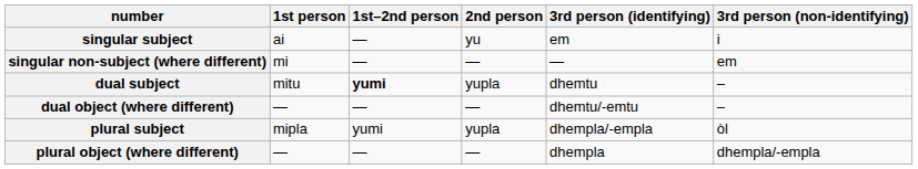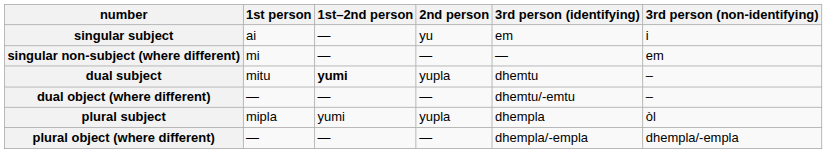 <table class="wikitable">
 <tr>
 <th>number</th>
 <th>1st person</th>
 <th>1st–2nd person</th>
 <th>2nd person</th>
 <th>3rd person (identifying)</th>
 <th>3rd person (non-identifying)</th>
 </tr>
 <tr>
 <th>singular subject</th>
 <td>ai</td>
 <td>—</td>
 <td>yu</td>
 <td>em</td>
 <td>i</td>
 </tr>
 <tr>
 <th>singular non-subject (where different)</th>
 <td>mi</td>
 <td>—</td>
 <td>—</td>
 <td>—</td>
 <td>em</td>
 </tr>
 <tr>
 <th>dual subject</th>
 <td>mitu</td>
 <td><strong>yumi</strong></td>
 <td>yupla</td>
 <td>dhemtu</td>
 <td>–</td>
 </tr>
 <tr>
 <th>dual object (where different)</th>
 <td>—</td>
 <td>—</td>
 <td>—</td>
 <td>dhemtu/-emtu</td>
 <td>–</td>
 </tr>
 <tr>
 <th>plural subject</th>
 <td>mipla</td>
 <td>yumi</td>
 <td>yupla</td>
-<td>dhempla/-empla</td>
+<td>dhempla</td>
 <td>òl</td>
 </tr>
 <tr>
 <th>plural object (where different)</th>
 <td>—</td>
 <td>—</td>
 <td>—</td>
-<td>dhempla</td>
+<td>dhempla/-empla</td>
 <td>dhempla/-empla</td>
 </tr>
 </table>
